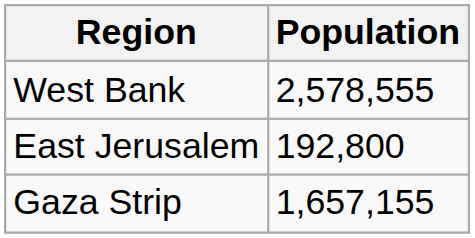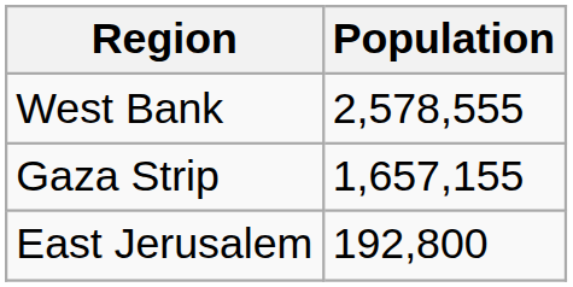 <table class="wikitable">
 <tr>
 <th>Region</th>
 <th>Population</th>
 </tr>
 <tr>
 <td>West Bank</td>
 <td>2,578,555</td>
 </tr>
 <tr>
+<td>Gaza Strip</td>
+<td>1,657,155</td>
+</tr>
+<tr>
 <td>East Jerusalem</td>
 <td>192,800</td>
 </tr>
-<tr>
-<td>Gaza Strip</td>
-<td>1,657,155</td>
-</tr>
 </table>
